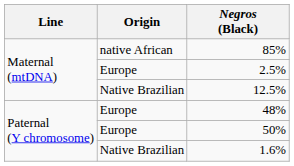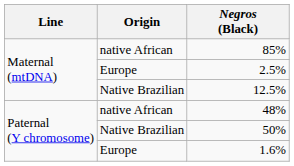 <table class="wikitable floatright">
 <tr>
 <th scope="col">Line</th>
 <th scope="col">Origin</th>
 <th scope="col" style="text-align:center; width:120px;"><em>Negros</em><br>(Black)</th>
 </tr>
 <tr>
 <td rowspan="3">Maternal<br>(<a href='#'>mtDNA</a>)</td>
 <td>native African</td>
 <td style="text-align:right;">85%</td>
 </tr>
 <tr>
 <td>Europe</td>
 <td style="text-align:right;">2.5%</td>
 </tr>
 <tr>
 <td>Native Brazilian</td>
 <td style="text-align:right;">12.5%</td>
 </tr>
 <tr>
 <td rowspan="3">Paternal<br>(<a href='#'>Y chromosome</a>)</td>
-<td>Europe</td>
+<td>native African</td>
 <td style="text-align:right;">48%</td>
 </tr>
 <tr>
-<td>Europe</td>
+<td>Native Brazilian</td>
 <td style="text-align:right;">50%</td>
 </tr>
 <tr>
-<td>Native Brazilian</td>
+<td>Europe</td>
 <td style="text-align:right;">1.6%</td>
 </tr>
 </table>
